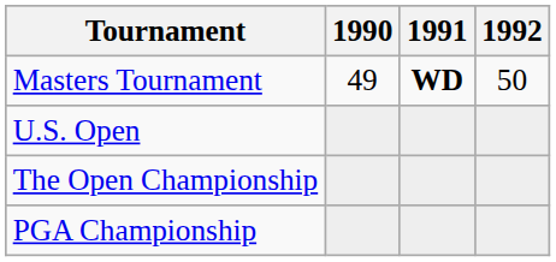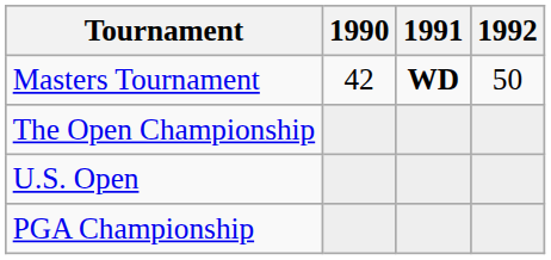 <table class="wikitable" style="font-size:95%;text-align:center;">
 <tr>
 <th>Tournament</th>
 <th>1990</th>
 <th>1991</th>
 <th>1992</th>
 </tr>
 <tr>
 <td align=left><a href='#'>Masters Tournament</a></td>
-<td>49</td>
+<td>42</td>
 <td><strong>WD</strong></td>
 <td>50</td>
 </tr>
 <tr>
-<td align=left><a href='#'>U.S. Open</a></td>
+<td align=left><a href='#'>The Open Championship</a></td>
 <td style="background:#eee;"></td>
 <td style="background:#eee;"></td>
 <td style="background:#eee;"></td>
 </tr>
 <tr>
-<td align=left><a href='#'>The Open Championship</a></td>
+<td align=left><a href='#'>U.S. Open</a></td>
 <td style="background:#eee;"></td>
 <td style="background:#eee;"></td>
 <td style="background:#eee;"></td>
 </tr>
 <tr>
 <td align=left><a href='#'>PGA Championship</a></td>
 <td style="background:#eee;"></td>
 <td style="background:#eee;"></td>
 <td style="background:#eee;"></td>
 </tr>
 </table>
